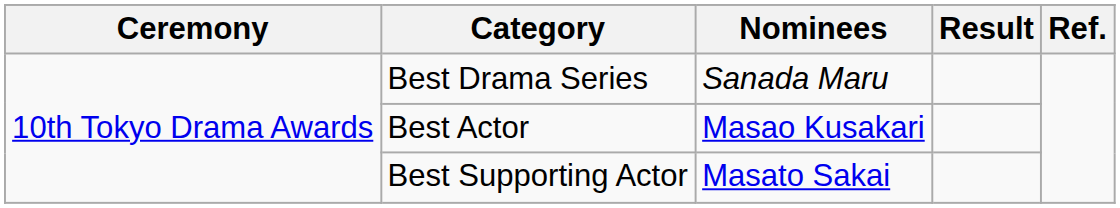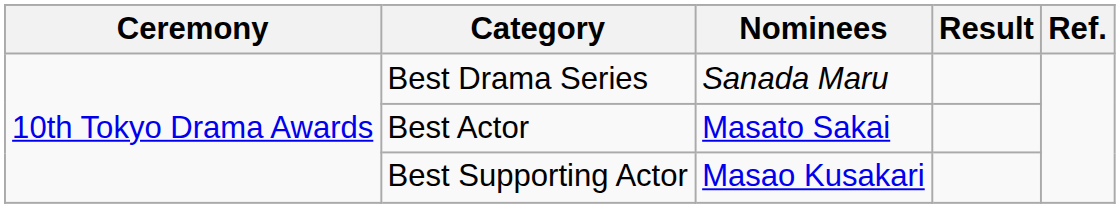 <table class="wikitable sortable">
 <tr>
 <th>Ceremony</th>
 <th>Category</th>
 <th>Nominees</th>
 <th>Result</th>
 <th class="unsortable">Ref.</th>
 </tr>
 <tr>
 <td rowspan="3"><a href='#'>10th Tokyo Drama Awards</a></td>
 <td>Best Drama Series</td>
 <td><em>Sanada Maru</em></td>
 <td></td>
 <td rowspan="3"></td>
 </tr>
 <tr>
 <td>Best Actor</td>
-<td><a href='#'>Masao Kusakari</a></td>
+<td><a href='#'>Masato Sakai</a></td>
 <td></td>
 </tr>
 <tr>
 <td>Best Supporting Actor</td>
-<td><a href='#'>Masato Sakai</a></td>
+<td><a href='#'>Masao Kusakari</a></td>
 <td></td>
 </tr>
 </table>
